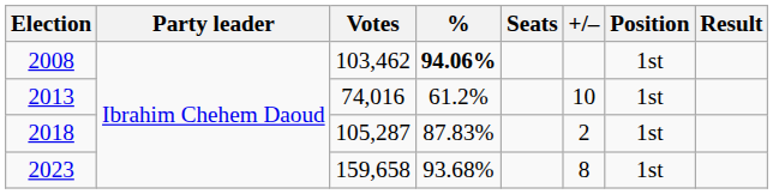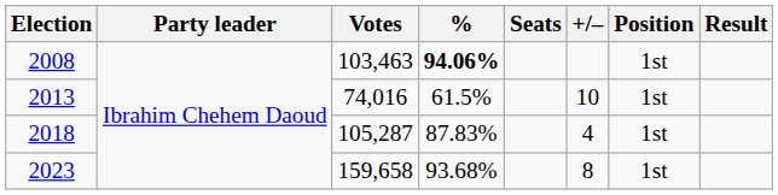 <table class=wikitable style=text-align:center>
 <tr>
 <th>Election</th>
 <th>Party leader</th>
 <th>Votes</th>
 <th><strong>%</strong></th>
 <th>Seats</th>
 <th>+/–</th>
 <th>Position</th>
 <th>Result</th>
 </tr>
 <tr>
 <td><a href='#'>2008</a></td>
 <td rowspan="4"><a href='#'>Ibrahim Chehem Daoud</a></td>
-<td>103,462<br></td>
+<td>103,463<br></td>
 <td><strong>94.06%</strong></td>
 <td></td>
 <td></td>
 <td> 1st</td>
 <td></td>
 </tr>
 <tr>
 <td><a href='#'>2013</a></td>
 <td>74,016<br></td>
-<td>61.2%</td>
+<td>61.5%</td>
 <td></td>
 <td> 10</td>
 <td> 1st</td>
 <td></td>
 </tr>
 <tr>
 <td><a href='#'>2018</a></td>
 <td>105,287<br></td>
 <td>87.83%</td>
 <td></td>
-<td> 2</td>
+<td> 4</td>
 <td> 1st</td>
 <td></td>
 </tr>
 <tr>
 <td><a href='#'>2023</a></td>
 <td>159,658<br></td>
 <td>93.68%</td>
 <td></td>
 <td> 8</td>
 <td> 1st</td>
 <td></td>
 </tr>
 </table>
